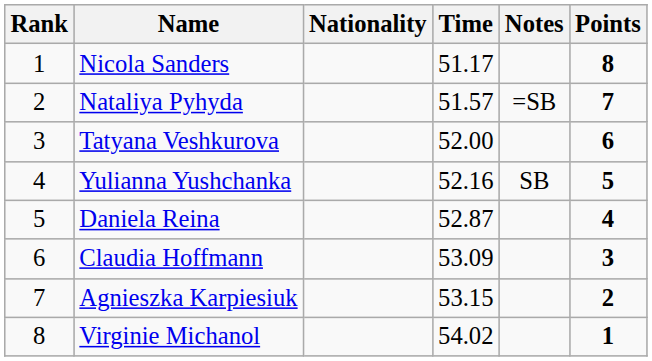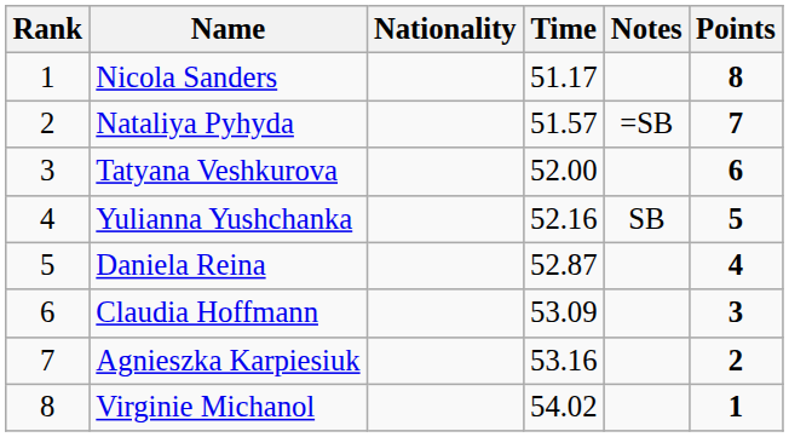 <table class="wikitable sortable" style="text-align:center">
 <tr>
 <th>Rank</th>
 <th>Name</th>
 <th>Nationality</th>
 <th>Time</th>
 <th>Notes</th>
 <th>Points</th>
 </tr>
 <tr>
 <td>1</td>
 <td align=left><a href='#'>Nicola Sanders</a></td>
 <td align=left></td>
 <td>51.17</td>
 <td></td>
 <td><strong>8</strong></td>
 </tr>
 <tr>
 <td>2</td>
 <td align=left><a href='#'>Nataliya Pyhyda</a></td>
 <td align=left></td>
 <td>51.57</td>
 <td>=SB</td>
 <td><strong>7</strong></td>
 </tr>
 <tr>
 <td>3</td>
 <td align=left><a href='#'>Tatyana Veshkurova</a></td>
 <td align=left></td>
 <td>52.00</td>
 <td></td>
 <td><strong>6</strong></td>
 </tr>
 <tr>
 <td>4</td>
 <td align=left><a href='#'>Yulianna Yushchanka</a></td>
 <td align=left></td>
 <td>52.16</td>
 <td>SB</td>
 <td><strong>5</strong></td>
 </tr>
 <tr>
 <td>5</td>
 <td align=left><a href='#'>Daniela Reina</a></td>
 <td align=left></td>
 <td>52.87</td>
 <td></td>
 <td><strong>4</strong></td>
 </tr>
 <tr>
 <td>6</td>
 <td align=left><a href='#'>Claudia Hoffmann</a></td>
 <td align=left></td>
 <td>53.09</td>
 <td></td>
 <td><strong>3</strong></td>
 </tr>
 <tr>
 <td>7</td>
 <td align=left><a href='#'>Agnieszka Karpiesiuk</a></td>
 <td align=left></td>
-<td>53.15</td>
+<td>53.16</td>
 <td></td>
 <td><strong>2</strong></td>
 </tr>
 <tr>
 <td>8</td>
 <td align=left><a href='#'>Virginie Michanol</a></td>
 <td align=left></td>
 <td>54.02</td>
 <td></td>
 <td><strong>1</strong></td>
 </tr>
 </table>
